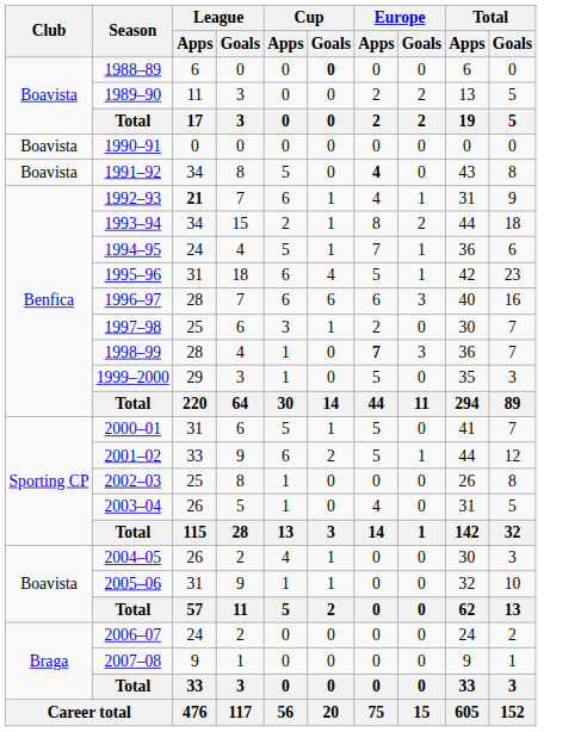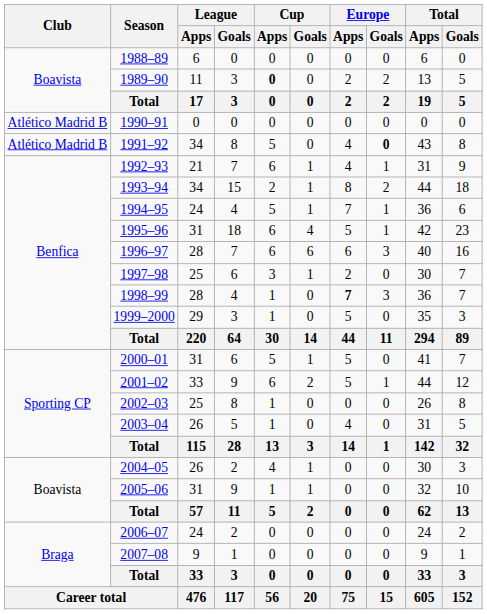 <table class="wikitable" style="text-align:center">
 <tr>
 <th rowspan="2">Club</th>
 <th rowspan="2">Season</th>
 <th colspan="2">League</th>
 <th colspan="2">Cup</th>
 <th colspan="2"><a href='#'>Europe</a></th>
 <th colspan="2">Total</th>
 </tr>
 <tr>
 <th>Apps</th>
 <th>Goals</th>
 <th>Apps</th>
 <th>Goals</th>
 <th>Apps</th>
 <th>Goals</th>
 <th>Apps</th>
 <th>Goals</th>
 </tr>
 <tr>
 <td rowspan="3"><a href='#'>Boavista</a></td>
 <td><a href='#'>1988–89</a></td>
 <td>6</td>
 <td>0</td>
 <td>0</td>
-<td><strong>0</strong></td>
+<td>0</td>
 <td>0</td>
 <td>0</td>
 <td>6</td>
 <td>0</td>
 </tr>
 <tr>
 <td><a href='#'>1989–90</a></td>
 <td>11</td>
 <td>3</td>
-<td>0</td>
+<td><strong>0</strong></td>
 <td>0</td>
 <td>2</td>
 <td>2</td>
 <td>13</td>
 <td>5</td>
 </tr>
 <tr>
 <th>Total</th>
 <th>17</th>
 <th>3</th>
 <th>0</th>
 <th>0</th>
 <th>2</th>
 <th>2</th>
 <th>19</th>
 <th>5</th>
 </tr>
 <tr>
-<td>Boavista</td>
+<td><a href='#'>Atlético Madrid B</a></td>
 <td><a href='#'>1990–91</a></td>
 <td>0</td>
 <td>0</td>
 <td>0</td>
 <td>0</td>
 <td>0</td>
 <td>0</td>
 <td>0</td>
 <td>0</td>
 </tr>
 <tr>
-<td>Boavista</td>
+<td><a href='#'>Atlético Madrid B</a></td>
 <td><a href='#'>1991–92</a></td>
 <td>34</td>
 <td>8</td>
 <td>5</td>
 <td>0</td>
-<td><strong>4</strong></td>
-<td>0</td>
+<td>4</td>
+<td><strong>0</strong></td>
 <td>43</td>
 <td>8</td>
 </tr>
 <tr>
 <td rowspan="9"><a href='#'>Benfica</a></td>
 <td><a href='#'>1992–93</a></td>
-<td><strong>21</strong></td>
+<td>21</td>
 <td>7</td>
 <td>6</td>
 <td>1</td>
 <td>4</td>
 <td>1</td>
 <td>31</td>
 <td>9</td>
 </tr>
 <tr>
 <td><a href='#'>1993–94</a></td>
 <td>34</td>
 <td>15</td>
 <td>2</td>
 <td>1</td>
 <td>8</td>
 <td>2</td>
 <td>44</td>
 <td>18</td>
 </tr>
 <tr>
 <td><a href='#'>1994–95</a></td>
 <td>24</td>
 <td>4</td>
 <td>5</td>
 <td>1</td>
 <td>7</td>
 <td>1</td>
 <td>36</td>
 <td>6</td>
 </tr>
 <tr>
 <td><a href='#'>1995–96</a></td>
 <td>31</td>
 <td>18</td>
 <td>6</td>
 <td>4</td>
 <td>5</td>
 <td>1</td>
 <td>42</td>
 <td>23</td>
 </tr>
 <tr>
 <td><a href='#'>1996–97</a></td>
 <td>28</td>
 <td>7</td>
 <td>6</td>
 <td>6</td>
 <td>6</td>
 <td>3</td>
 <td>40</td>
 <td>16</td>
 </tr>
 <tr>
 <td><a href='#'>1997–98</a></td>
 <td>25</td>
 <td>6</td>
 <td>3</td>
 <td>1</td>
 <td>2</td>
 <td>0</td>
 <td>30</td>
 <td>7</td>
 </tr>
 <tr>
 <td><a href='#'>1998–99</a></td>
 <td>28</td>
 <td>4</td>
 <td>1</td>
 <td>0</td>
 <td><strong>7</strong></td>
 <td>3</td>
 <td>36</td>
 <td>7</td>
 </tr>
 <tr>
 <td><a href='#'>1999–2000</a></td>
 <td>29</td>
 <td>3</td>
 <td>1</td>
 <td>0</td>
 <td>5</td>
 <td>0</td>
 <td>35</td>
 <td>3</td>
 </tr>
 <tr>
 <th>Total</th>
 <th>220</th>
 <th>64</th>
 <th>30</th>
 <th>14</th>
 <th>44</th>
 <th>11</th>
 <th>294</th>
 <th>89</th>
 </tr>
 <tr>
 <td rowspan="5"><a href='#'>Sporting CP</a></td>
 <td><a href='#'>2000–01</a></td>
 <td>31</td>
 <td>6</td>
 <td>5</td>
 <td>1</td>
 <td>5</td>
 <td>0</td>
 <td>41</td>
 <td>7</td>
 </tr>
 <tr>
 <td><a href='#'>2001–02</a></td>
 <td>33</td>
 <td>9</td>
 <td>6</td>
 <td>2</td>
 <td>5</td>
 <td>1</td>
 <td>44</td>
 <td>12</td>
 </tr>
 <tr>
 <td><a href='#'>2002–03</a></td>
 <td>25</td>
 <td>8</td>
 <td>1</td>
 <td>0</td>
 <td>0</td>
 <td>0</td>
 <td>26</td>
 <td>8</td>
 </tr>
 <tr>
 <td><a href='#'>2003–04</a></td>
 <td>26</td>
 <td>5</td>
 <td>1</td>
 <td>0</td>
 <td>4</td>
 <td>0</td>
 <td>31</td>
 <td>5</td>
 </tr>
 <tr>
 <th>Total</th>
 <th>115</th>
 <th>28</th>
 <th>13</th>
 <th>3</th>
 <th>14</th>
 <th>1</th>
 <th>142</th>
 <th>32</th>
 </tr>
 <tr>
 <td rowspan="3">Boavista</td>
 <td><a href='#'>2004–05</a></td>
 <td>26</td>
 <td>2</td>
 <td>4</td>
 <td>1</td>
 <td>0</td>
 <td>0</td>
 <td>30</td>
 <td>3</td>
 </tr>
 <tr>
 <td><a href='#'>2005–06</a></td>
 <td>31</td>
 <td>9</td>
 <td>1</td>
 <td>1</td>
 <td>0</td>
 <td>0</td>
 <td>32</td>
 <td>10</td>
 </tr>
 <tr>
 <th>Total</th>
 <th>57</th>
 <th>11</th>
 <th>5</th>
 <th>2</th>
 <th>0</th>
 <th>0</th>
 <th>62</th>
 <th>13</th>
 </tr>
 <tr>
 <td rowspan="3"><a href='#'>Braga</a></td>
 <td><a href='#'>2006–07</a></td>
 <td>24</td>
 <td>2</td>
 <td>0</td>
 <td>0</td>
 <td>0</td>
 <td>0</td>
 <td>24</td>
 <td>2</td>
 </tr>
 <tr>
 <td><a href='#'>2007–08</a></td>
 <td>9</td>
 <td>1</td>
 <td>0</td>
 <td>0</td>
 <td>0</td>
 <td>0</td>
 <td>9</td>
 <td>1</td>
 </tr>
 <tr>
 <th>Total</th>
 <th>33</th>
 <th>3</th>
 <th>0</th>
 <th>0</th>
 <th>0</th>
 <th>0</th>
 <th>33</th>
 <th>3</th>
 </tr>
 <tr>
 <th colspan="2">Career total</th>
 <th>476</th>
 <th>117</th>
 <th>56</th>
 <th>20</th>
 <th>75</th>
 <th>15</th>
 <th>605</th>
 <th>152</th>
 </tr>
 </table>
